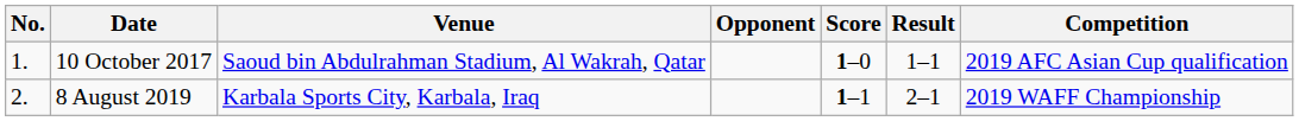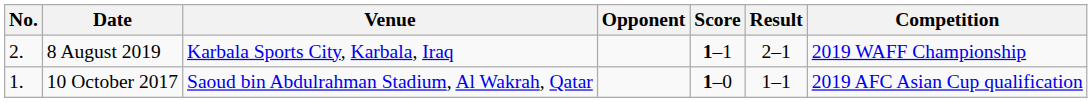 <table class="wikitable">
 <tr>
 <th>No.</th>
 <th>Date</th>
 <th>Venue</th>
 <th>Opponent</th>
 <th>Score</th>
 <th>Result</th>
 <th>Competition</th>
 </tr>
 <tr>
+<td>2.</td>
+<td>8 August 2019</td>
+<td><a href='#'>Karbala Sports City</a>, <a href='#'>Karbala</a>, <a href='#'>Iraq</a></td>
+<td></td>
+<td align=center><strong>1</strong>–1</td>
+<td align=center>2–1</td>
+<td><a href='#'>2019 WAFF Championship</a></td>
+</tr>
+<tr>
 <td>1.</td>
 <td>10 October 2017</td>
 <td><a href='#'>Saoud bin Abdulrahman Stadium</a>, <a href='#'>Al Wakrah</a>, <a href='#'>Qatar</a></td>
 <td></td>
 <td align=center><strong>1</strong>–0</td>
 <td align=center>1–1</td>
 <td><a href='#'>2019 AFC Asian Cup qualification</a></td>
 </tr>
-<tr>
-<td>2.</td>
-<td>8 August 2019</td>
-<td><a href='#'>Karbala Sports City</a>, <a href='#'>Karbala</a>, <a href='#'>Iraq</a></td>
-<td></td>
-<td align=center><strong>1</strong>–1</td>
-<td align=center>2–1</td>
-<td><a href='#'>2019 WAFF Championship</a></td>
-</tr>
 </table>
